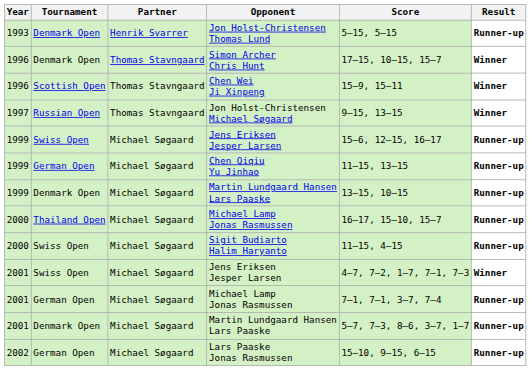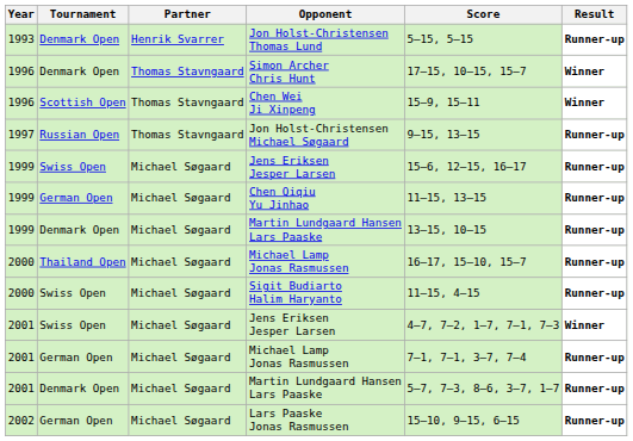 <table class="sortable wikitable" style="font-size: 90%;">
 <tr>
 <th>Year</th>
 <th>Tournament</th>
 <th>Partner</th>
 <th>Opponent</th>
 <th>Score</th>
 <th>Result</th>
 </tr>
 <tr style="background:#D4F1C5">
 <td align="center">1993</td>
 <td align="left"><a href='#'>Denmark Open</a></td>
 <td align="left"> <a href='#'>Henrik Svarrer</a></td>
 <td align="left"> <a href='#'>Jon Holst-Christensen</a><br> <a href='#'>Thomas Lund</a></td>
 <td align="left">5–15, 5–15</td>
 <td style="text-align:left; background:white"> <strong>Runner-up</strong></td>
 </tr>
 <tr style="background:#D4F1C5">
 <td align="center">1996</td>
 <td align="left">Denmark Open</td>
 <td align="left"> <a href='#'>Thomas Stavngaard</a></td>
 <td align="left"> <a href='#'>Simon Archer</a><br> <a href='#'>Chris Hunt</a></td>
 <td align="left">17–15, 10–15, 15–7</td>
 <td style="text-align:left; background:white"> <strong>Winner</strong></td>
 </tr>
 <tr style="background:#D4F1C5">
 <td align="center">1996</td>
 <td align="left"><a href='#'>Scottish Open</a></td>
 <td align="left"> Thomas Stavngaard</td>
 <td align="left"> <a href='#'>Chen Wei</a><br> <a href='#'>Ji Xinpeng</a></td>
 <td align="left">15–9, 15–11</td>
 <td style="text-align:left; background:white"> <strong>Winner</strong></td>
 </tr>
 <tr style="background:#D4F1C5">
 <td align="center">1997</td>
 <td align="left"><a href='#'>Russian Open</a></td>
 <td align="left"> Thomas Stavngaard</td>
 <td align="left"> Jon Holst-Christensen<br> <a href='#'>Michael Søgaard</a></td>
 <td align="left">9–15, 13–15</td>
-<td style="text-align:left; background:white"> <strong>Winner</strong></td>
+<td style="text-align:left; background:white"> <strong>Runner-up</strong></td>
 </tr>
 <tr style="background:#D4F1C5">
 <td align="center">1999</td>
 <td align="left"><a href='#'>Swiss Open</a></td>
 <td align="left"> Michael Søgaard</td>
 <td align="left"> <a href='#'>Jens Eriksen</a><br> <a href='#'>Jesper Larsen</a></td>
 <td align="left">15–6, 12–15, 16–17</td>
 <td style="text-align:left; background:white"> <strong>Runner-up</strong></td>
 </tr>
 <tr style="background:#D4F1C5">
 <td align="center">1999</td>
 <td align="left"><a href='#'>German Open</a></td>
 <td align="left"> Michael Søgaard</td>
 <td align="left"> <a href='#'>Chen Qiqiu</a><br> <a href='#'>Yu Jinhao</a></td>
 <td align="left">11–15, 13–15</td>
 <td style="text-align:left; background:white"> <strong>Runner-up</strong></td>
 </tr>
 <tr style="background:#D4F1C5">
 <td align="center">1999</td>
 <td align="left">Denmark Open</td>
 <td align="left"> Michael Søgaard</td>
 <td align="left"> <a href='#'>Martin Lundgaard Hansen</a><br> <a href='#'>Lars Paaske</a></td>
 <td align="left">13–15, 10–15</td>
 <td style="text-align:left; background:white"> <strong>Runner-up</strong></td>
 </tr>
 <tr style="background:#D4F1C5">
 <td align="center">2000</td>
 <td align="left"><a href='#'>Thailand Open</a></td>
 <td align="left"> Michael Søgaard</td>
 <td align="left"> <a href='#'>Michael Lamp</a><br> <a href='#'>Jonas Rasmussen</a></td>
 <td align="left">16–17, 15–10, 15–7</td>
 <td style="text-align:left; background:white"> <strong>Runner-up</strong></td>
 </tr>
 <tr style="background:#D4F1C5">
 <td align="center">2000</td>
 <td align="left">Swiss Open</td>
 <td align="left"> Michael Søgaard</td>
 <td align="left"> <a href='#'>Sigit Budiarto</a><br> <a href='#'>Halim Haryanto</a></td>
 <td align="left">11–15, 4–15</td>
 <td style="text-align:left; background:white"> <strong>Runner-up</strong></td>
 </tr>
 <tr style="background:#D4F1C5">
 <td align="center">2001</td>
 <td align="left">Swiss Open</td>
 <td align="left"> Michael Søgaard</td>
 <td align="left"> Jens Eriksen<br> Jesper Larsen</td>
 <td align="left">4–7, 7–2, 1–7, 7–1, 7–3</td>
 <td style="text-align:left; background:white"> <strong>Winner</strong></td>
 </tr>
 <tr style="background:#D4F1C5">
 <td align="center">2001</td>
 <td align="left">German Open</td>
 <td align="left"> Michael Søgaard</td>
 <td align="left"> Michael Lamp<br> Jonas Rasmussen</td>
 <td align="left">7–1, 7–1, 3–7, 7–4</td>
 <td style="text-align:left; background:white"> <strong>Runner-up</strong></td>
 </tr>
 <tr style="background:#D4F1C5">
 <td align="center">2001</td>
 <td align="left">Denmark Open</td>
 <td align="left"> Michael Søgaard</td>
 <td align="left"> Martin Lundgaard Hansen<br> Lars Paaske</td>
 <td align="left">5–7, 7–3, 8–6, 3–7, 1–7</td>
 <td style="text-align:left; background:white"> <strong>Runner-up</strong></td>
 </tr>
 <tr style="background:#D4F1C5">
 <td align="center">2002</td>
 <td align="left">German Open</td>
 <td align="left"> Michael Søgaard</td>
 <td align="left"> Lars Paaske<br> Jonas Rasmussen</td>
 <td align="left">15–10, 9–15, 6–15</td>
 <td style="text-align:left; background:white"> <strong>Runner-up</strong></td>
 </tr>
 </table>
